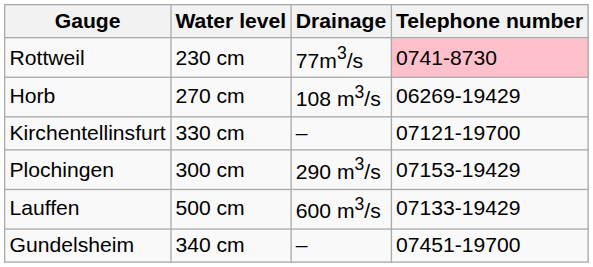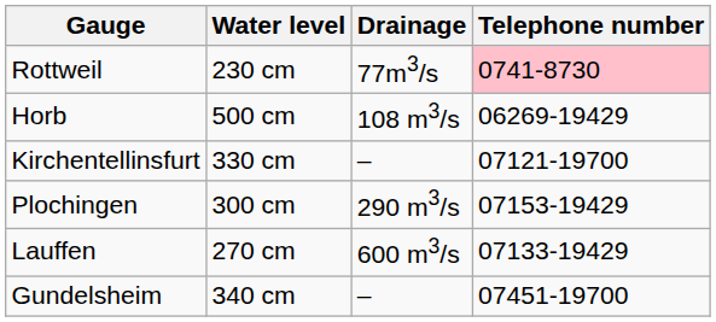 <table class="wikitable">
 <tr>
 <th>Gauge</th>
 <th>Water level</th>
 <th>Drainage</th>
 <th>Telephone number</th>
 </tr>
 <tr>
 <td>Rottweil</td>
 <td>230 cm</td>
 <td>77m<sup>3</sup>/s</td>
 <td style="background: pink;">0741-8730</td>
 </tr>
 <tr>
 <td>Horb</td>
-<td>270 cm</td>
+<td>500 cm</td>
 <td>108 m<sup>3</sup>/s</td>
 <td>06269-19429</td>
 </tr>
 <tr>
 <td>Kirchentellinsfurt</td>
 <td>330 cm</td>
 <td>–</td>
 <td>07121-19700</td>
 </tr>
 <tr>
 <td>Plochingen</td>
 <td>300 cm</td>
 <td>290 m<sup>3</sup>/s</td>
 <td>07153-19429</td>
 </tr>
 <tr>
 <td>Lauffen</td>
-<td>500 cm</td>
+<td>270 cm</td>
 <td>600 m<sup>3</sup>/s</td>
 <td>07133-19429</td>
 </tr>
 <tr>
 <td>Gundelsheim</td>
 <td>340 cm</td>
 <td>–</td>
 <td>07451-19700</td>
 </tr>
 </table>
